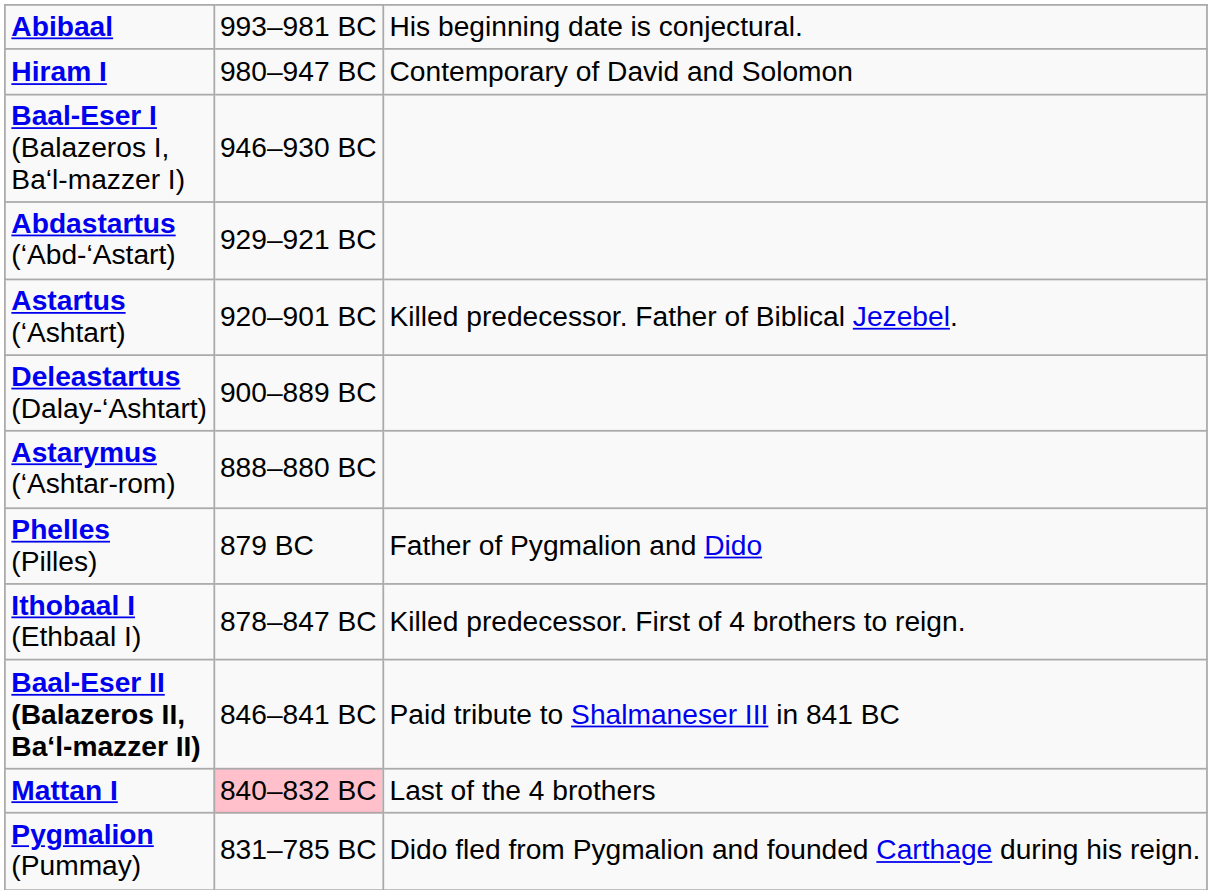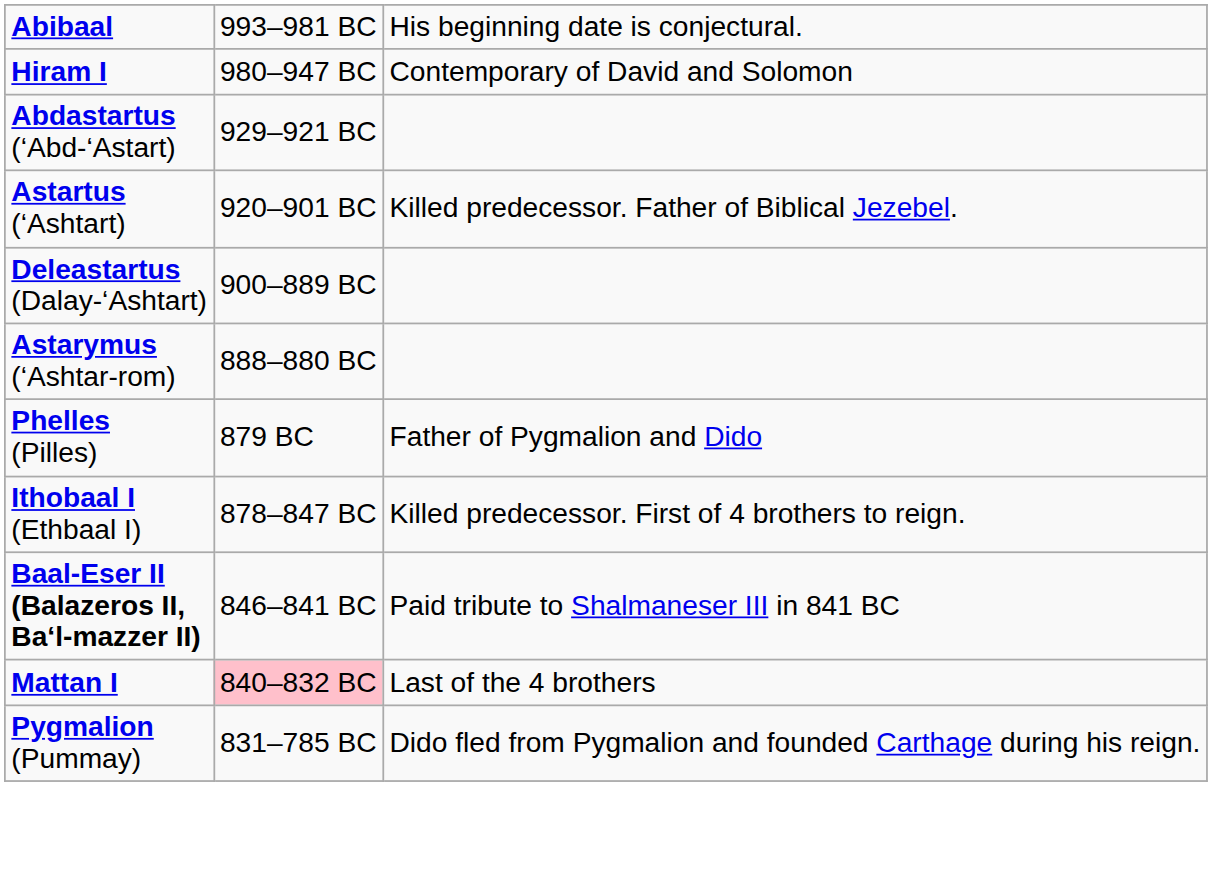 <table class="wikitable">
 <tr>
 <td><strong> <a href='#'>Abibaal</a> </strong></td>
 <td>993–981 BC</td>
 <td>His beginning date is conjectural.</td>
 </tr>
 <tr>
 <td><strong> <a href='#'>Hiram I</a></strong></td>
 <td>980–947 BC</td>
 <td>Contemporary of David and Solomon</td>
-</tr>
-<tr>
-<td><strong><a href='#'>Baal-Eser I</a></strong><br>(Balazeros I,<br>Ba‘l-mazzer I)</td>
-<td>946–930 BC</td>
-<td></td>
 </tr>
 <tr>
 <td><strong> <a href='#'>Abdastartus</a> </strong><br>(‘Abd-‘Astart)</td>
 <td>929–921 BC</td>
 <td></td>
 </tr>
 <tr>
 <td><strong> <a href='#'>Astartus</a></strong><br>(‘Ashtart)</td>
 <td>920–901 BC</td>
 <td>Killed predecessor. Father of Biblical <a href='#'>Jezebel</a>.</td>
 </tr>
 <tr>
 <td><strong> <a href='#'>Deleastartus</a><br></strong> (Dalay-‘Ashtart)</td>
 <td>900–889 BC</td>
 <td></td>
 </tr>
 <tr>
 <td><strong> <a href='#'>Astarymus</a><br></strong> (‘Ashtar-rom)</td>
 <td>888–880 BC</td>
 <td></td>
 </tr>
 <tr>
 <td><strong> <a href='#'>Phelles</a><br></strong> (Pilles)</td>
 <td>879 BC</td>
 <td>Father of Pygmalion and <a href='#'>Dido</a></td>
 </tr>
 <tr>
 <td><strong> <a href='#'>Ithobaal I</a><br></strong> (Ethbaal I)</td>
 <td>878–847 BC</td>
 <td>Killed predecessor. First of 4 brothers to reign.</td>
 </tr>
 <tr>
 <td><strong><a href='#'>Baal-Eser II</a><br>(Balazeros II,<br>Ba‘l-mazzer II)</strong></td>
 <td>846–841 BC</td>
 <td>Paid tribute to <a href='#'>Shalmaneser III</a> in 841 BC</td>
 </tr>
 <tr>
 <td><strong><a href='#'>Mattan I</a></strong></td>
 <td style="background: pink;">840–832 BC</td>
 <td>Last of the 4 brothers</td>
 </tr>
 <tr>
 <td><strong><a href='#'>Pygmalion</a></strong><br>(Pummay)</td>
 <td>831–785 BC</td>
 <td>Dido fled from Pygmalion and founded <a href='#'>Carthage</a> during his reign.</td>
 </tr>
 </table>
